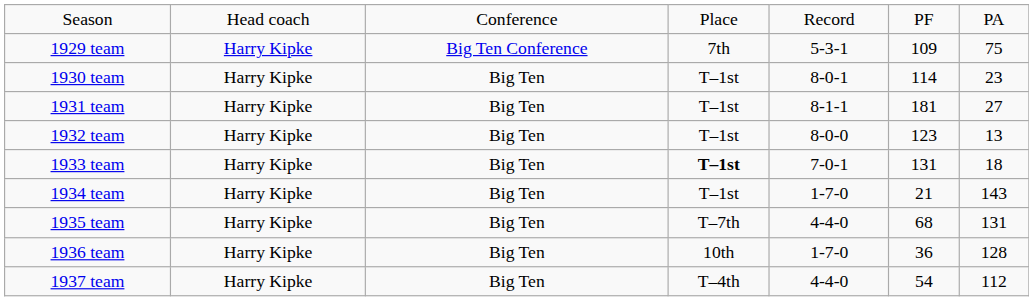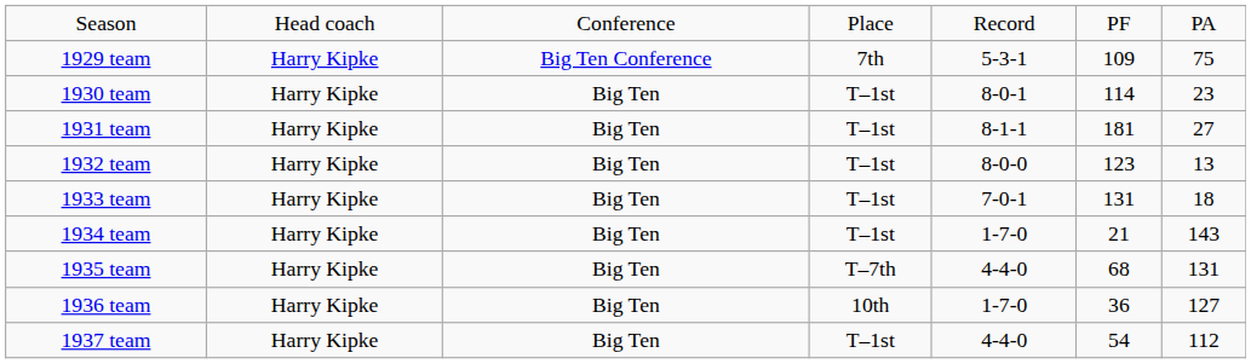 <table class="wikitable" style="font-size: 95%; width:100%; text-align:center;">
 <tr>
 <td>Season</td>
 <td>Head coach</td>
 <td>Conference</td>
 <td>Place</td>
 <td>Record</td>
 <td>PF</td>
 <td>PA</td>
 </tr>
 <tr>
 <td><a href='#'>1929 team</a></td>
 <td><a href='#'>Harry Kipke</a></td>
 <td><a href='#'>Big Ten Conference</a></td>
 <td>7th</td>
 <td>5-3-1</td>
 <td>109</td>
 <td>75</td>
 </tr>
 <tr>
 <td><a href='#'>1930 team</a></td>
 <td>Harry Kipke</td>
 <td>Big Ten</td>
 <td>T–1st</td>
 <td>8-0-1</td>
 <td>114</td>
 <td>23</td>
 </tr>
 <tr>
 <td><a href='#'>1931 team</a></td>
 <td>Harry Kipke</td>
 <td>Big Ten</td>
 <td>T–1st</td>
 <td>8-1-1</td>
 <td>181</td>
 <td>27</td>
 </tr>
 <tr>
 <td><a href='#'>1932 team</a></td>
 <td>Harry Kipke</td>
 <td>Big Ten</td>
 <td>T–1st</td>
 <td>8-0-0</td>
 <td>123</td>
 <td>13</td>
 </tr>
 <tr>
 <td><a href='#'>1933 team</a></td>
 <td>Harry Kipke</td>
 <td>Big Ten</td>
-<td><strong>T–1st</strong></td>
+<td>T–1st</td>
 <td>7-0-1</td>
 <td>131</td>
 <td>18</td>
 </tr>
 <tr>
 <td><a href='#'>1934 team</a></td>
 <td>Harry Kipke</td>
 <td>Big Ten</td>
 <td>T–1st</td>
 <td>1-7-0</td>
 <td>21</td>
 <td>143</td>
 </tr>
 <tr>
 <td><a href='#'>1935 team</a></td>
 <td>Harry Kipke</td>
 <td>Big Ten</td>
 <td>T–7th</td>
 <td>4-4-0</td>
 <td>68</td>
 <td>131</td>
 </tr>
 <tr>
 <td><a href='#'>1936 team</a></td>
 <td>Harry Kipke</td>
 <td>Big Ten</td>
 <td>10th</td>
 <td>1-7-0</td>
 <td>36</td>
-<td>128</td>
+<td>127</td>
 </tr>
 <tr>
 <td><a href='#'>1937 team</a></td>
 <td>Harry Kipke</td>
 <td>Big Ten</td>
-<td>T–4th</td>
+<td>T–1st</td>
 <td>4-4-0</td>
 <td>54</td>
 <td>112</td>
 </tr>
 </table>
